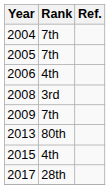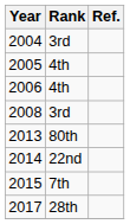 <table class="wikitable sortable">
 <tr>
 <th>Year</th>
 <th>Rank</th>
 <th class="unsortable">Ref.</th>
 </tr>
 <tr>
 <td>2004</td>
-<td>7th</td>
+<td>3rd</td>
 <td></td>
 </tr>
 <tr>
 <td>2005</td>
-<td>7th</td>
+<td>4th</td>
 <td></td>
 </tr>
 <tr>
 <td>2006</td>
 <td>4th</td>
 <td></td>
 </tr>
 <tr>
 <td>2008</td>
 <td>3rd</td>
 <td></td>
 </tr>
 <tr>
-<td>2009</td>
-<td>7th</td>
-<td></td>
-</tr>
-<tr>
 <td>2013</td>
 <td>80th</td>
 <td></td>
 </tr>
 <tr>
+<td>2014</td>
+<td>22nd</td>
+<td></td>
+</tr>
+<tr>
 <td>2015</td>
-<td>4th</td>
+<td>7th</td>
 <td></td>
 </tr>
 <tr>
 <td>2017</td>
 <td>28th</td>
 <td></td>
 </tr>
 <tr>
 </tr>
 </table>
